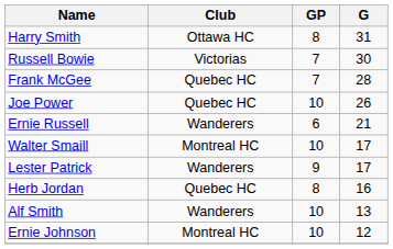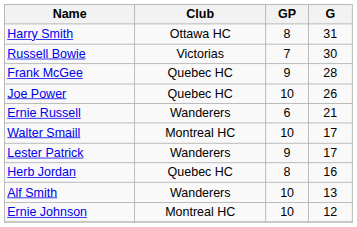 <table class="wikitable" style="text-align:center;">
 <tr>
 <th style="width:10em">Name</th>
 <th style="width:10em">Club</th>
 <th style="width:3em">GP</th>
 <th style="width:3em">G</th>
 </tr>
 <tr>
 <td align="left"><a href='#'>Harry Smith</a></td>
 <td>Ottawa HC</td>
 <td>8</td>
 <td>31</td>
 </tr>
 <tr>
 <td align="left"><a href='#'>Russell Bowie</a></td>
 <td>Victorias</td>
 <td>7</td>
 <td>30</td>
 </tr>
 <tr>
 <td align="left"><a href='#'>Frank McGee</a></td>
 <td>Quebec HC</td>
-<td>7</td>
+<td>9</td>
 <td>28</td>
 </tr>
 <tr>
 <td align="left"><a href='#'>Joe Power</a></td>
 <td>Quebec HC</td>
 <td>10</td>
 <td>26</td>
 </tr>
 <tr>
 <td align="left"><a href='#'>Ernie Russell</a></td>
 <td>Wanderers</td>
 <td>6</td>
 <td>21</td>
 </tr>
 <tr>
 <td align="left"><a href='#'>Walter Smaill</a></td>
 <td>Montreal HC</td>
 <td>10</td>
 <td>17</td>
 </tr>
 <tr>
 <td align="left"><a href='#'>Lester Patrick</a></td>
 <td>Wanderers</td>
 <td>9</td>
 <td>17</td>
 </tr>
 <tr>
 <td align="left"><a href='#'>Herb Jordan</a></td>
 <td>Quebec HC</td>
 <td>8</td>
 <td>16</td>
 </tr>
 <tr>
 <td align="left"><a href='#'>Alf Smith</a></td>
 <td>Wanderers</td>
 <td>10</td>
 <td>13</td>
 </tr>
 <tr>
 <td align="left"><a href='#'>Ernie Johnson</a></td>
 <td>Montreal HC</td>
 <td>10</td>
 <td>12</td>
 </tr>
 <tr>
 </tr>
 </table>
